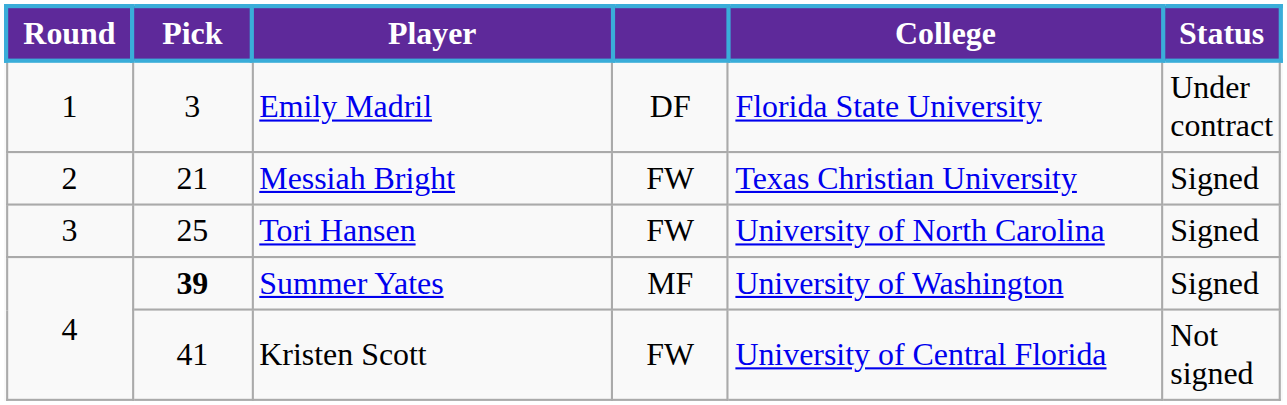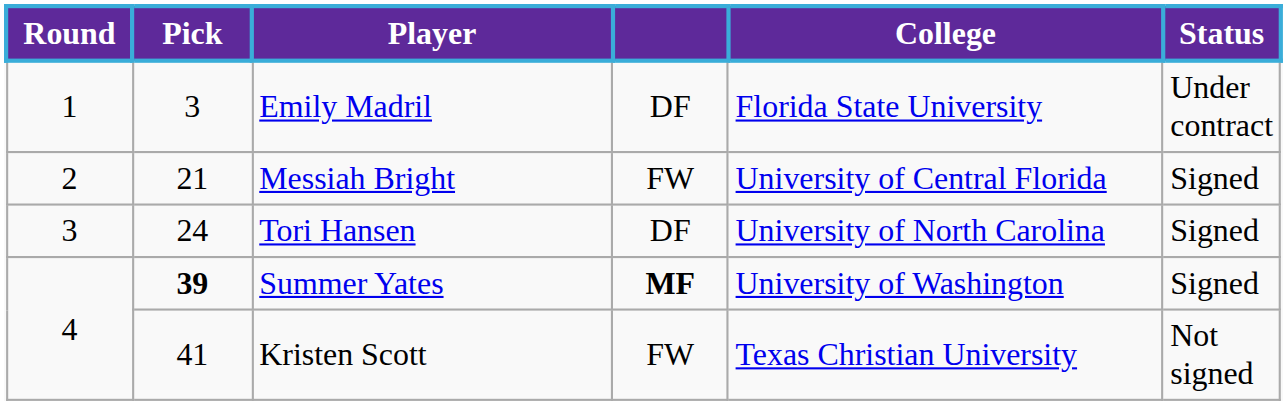 <table class="wikitable" style="text-align:left; font-size:95%;">
 <tr>
 <th style="background:#5E299A; color:white; border:2px solid #3aadd9; width:55px;">Round</th>
 <th style="background:#5E299A; color:white; border:2px solid #3aadd9; width:55px;">Pick</th>
 <th style="background:#5E299A; color:white; border:2px solid #3aadd9; width:200px;">Player</th>
 <th style="background:#5E299A; color:white; border:2px solid #3aadd9; width:55px;"></th>
 <th style="background:#5E299A; color:white; border:2px solid #3aadd9; width:240px;">College</th>
 <th style="background:#5E299A; color:white; border:2px solid #3aadd9">Status</th>
 </tr>
 <tr>
 <td rowspan="1" style="text-align: center;">1</td>
 <td style="text-align: center;">3</td>
 <td> <a href='#'>Emily Madril</a></td>
 <td style="text-align: center;">DF</td>
 <td> <a href='#'>Florida State University</a></td>
 <td>Under contract</td>
 </tr>
 <tr>
 <td style="text-align: center;">2</td>
 <td style="text-align: center;">21</td>
 <td> <a href='#'>Messiah Bright</a></td>
 <td style="text-align: center;">FW</td>
-<td> <a href='#'>Texas Christian University</a></td>
+<td> <a href='#'>University of Central Florida</a></td>
 <td>Signed</td>
 </tr>
 <tr>
 <td style="text-align: center;">3</td>
-<td style="text-align: center;">25</td>
+<td style="text-align: center;">24</td>
 <td> <a href='#'>Tori Hansen</a></td>
-<td style="text-align: center;">FW</td>
+<td style="text-align: center;">DF</td>
 <td> <a href='#'>University of North Carolina</a></td>
 <td>Signed</td>
 </tr>
 <tr>
 <td rowspan="2" style="text-align: center;">4</td>
 <td style="text-align: center;"><strong>39</strong></td>
 <td> <a href='#'>Summer Yates</a></td>
-<td style="text-align: center;">MF</td>
+<td style="text-align: center;"><strong>MF</strong></td>
 <td> <a href='#'>University of Washington</a></td>
 <td>Signed</td>
 </tr>
 <tr>
 <td style="text-align: center;">41</td>
 <td> Kristen Scott</td>
 <td style="text-align: center;">FW</td>
-<td> <a href='#'>University of Central Florida</a></td>
+<td> <a href='#'>Texas Christian University</a></td>
 <td>Not signed</td>
 </tr>
 </table>
